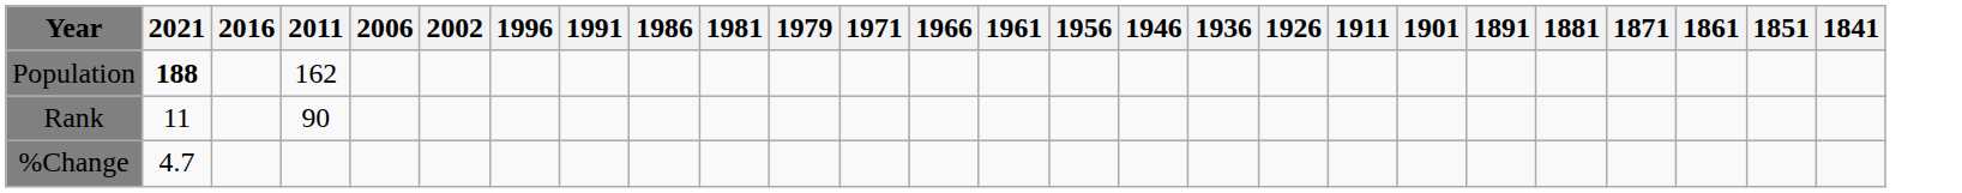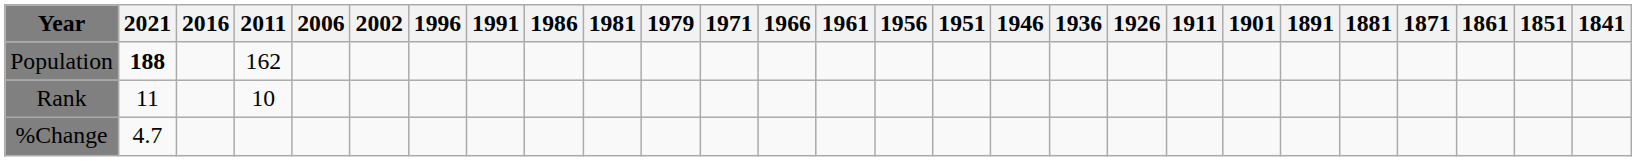 <table class="wikitable">
 <tr>
 <th style="background:grey;">Year</th>
 <th>2021</th>
 <th>2016</th>
 <th>2011</th>
 <th>2006</th>
 <th>2002</th>
 <th>1996</th>
 <th>1991</th>
 <th>1986</th>
 <th>1981</th>
 <th>1979</th>
 <th>1971</th>
 <th>1966</th>
 <th>1961</th>
 <th>1956</th>
+<th>1951</th>
 <th>1946</th>
 <th>1936</th>
 <th>1926</th>
 <th>1911</th>
 <th>1901</th>
 <th>1891</th>
 <th>1881</th>
 <th>1871</th>
 <th>1861</th>
 <th>1851</th>
 <th>1841</th>
 </tr>
 <tr align="center">
 <td style="background:grey;">Population</td>
 <td><strong>188</strong></td>
 <td></td>
 <td>162</td>
 <td></td>
 <td></td>
 <td></td>
 <td></td>
 <td></td>
 <td></td>
 <td></td>
 <td></td>
 <td></td>
 <td></td>
 <td></td>
 <td></td>
 <td></td>
 <td></td>
 <td></td>
 <td></td>
 <td></td>
 <td></td>
 <td></td>
 <td></td>
 <td></td>
 <td></td>
+<td></td>
 </tr>
 <tr align="center">
 <td style="background:grey;">Rank</td>
 <td>11</td>
 <td></td>
-<td>90</td>
+<td>10</td>
+<td></td>
 <td></td>
 <td></td>
 <td></td>
 <td></td>
 <td></td>
 <td></td>
 <td></td>
 <td></td>
 <td></td>
 <td></td>
 <td></td>
 <td></td>
 <td></td>
 <td></td>
 <td></td>
 <td></td>
 <td></td>
 <td></td>
 <td></td>
 <td></td>
 <td></td>
 <td></td>
 </tr>
 <tr align="center">
 <td style="background:grey;">%Change</td>
 <td>4.7</td>
 <td></td>
 <td></td>
 <td></td>
 <td></td>
 <td></td>
 <td></td>
 <td></td>
 <td></td>
 <td></td>
 <td></td>
 <td></td>
 <td></td>
 <td></td>
 <td></td>
 <td></td>
 <td></td>
 <td></td>
 <td></td>
 <td></td>
 <td></td>
 <td></td>
 <td></td>
 <td></td>
 <td></td>
+<td></td>
 </tr>
 </table>
